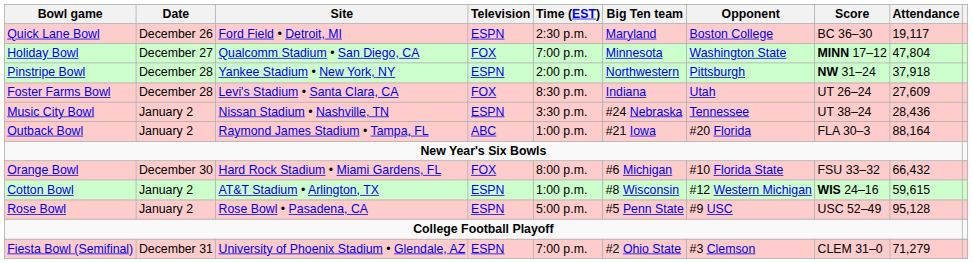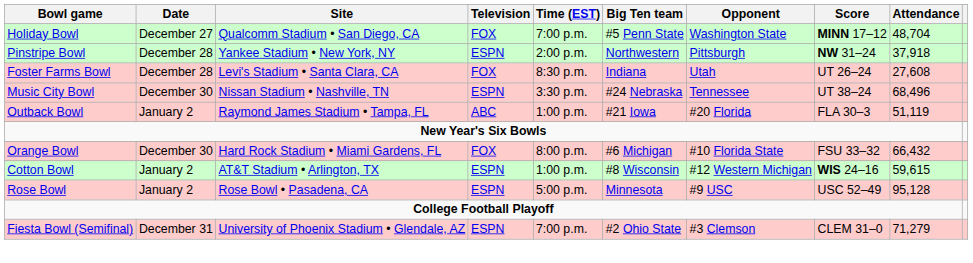 <table class="wikitable">
 <tr>
 <th>Bowl game</th>
 <th>Date</th>
 <th>Site</th>
 <th>Television</th>
 <th>Time (<a href='#'>EST</a>)</th>
 <th>Big Ten team</th>
 <th>Opponent</th>
 <th>Score</th>
 <th>Attendance</th>
 <th></th>
 </tr>
-<tr bgcolor="#ffcccc">
-<td><a href='#'>Quick Lane Bowl</a></td>
-<td>December 26</td>
-<td><a href='#'>Ford Field</a> • <a href='#'>Detroit, MI</a></td>
-<td><a href='#'>ESPN</a></td>
-<td>2:30 p.m.</td>
-<td><a href='#'>Maryland</a></td>
-<td><a href='#'>Boston College</a></td>
-<td>BC 36–30</td>
-<td>19,117</td>
-<td></td>
-</tr>
 <tr bgcolor="#ccffcc">
 <td><a href='#'>Holiday Bowl</a></td>
 <td>December 27</td>
 <td><a href='#'>Qualcomm Stadium</a> • <a href='#'>San Diego, CA</a></td>
 <td><a href='#'>FOX</a></td>
 <td>7:00 p.m.</td>
-<td><a href='#'>Minnesota</a></td>
+<td>#5 <a href='#'>Penn State</a></td>
 <td><a href='#'>Washington State</a></td>
 <td><strong>MINN</strong> 17–12</td>
-<td>47,804</td>
+<td>48,704</td>
 <td></td>
 </tr>
 <tr bgcolor="#ccffcc">
 <td><a href='#'>Pinstripe Bowl</a></td>
 <td>December 28</td>
 <td><a href='#'>Yankee Stadium</a> • <a href='#'>New York, NY</a></td>
 <td><a href='#'>ESPN</a></td>
 <td>2:00 p.m.</td>
 <td><a href='#'>Northwestern</a></td>
 <td><a href='#'>Pittsburgh</a></td>
 <td><strong>NW</strong> 31–24</td>
 <td>37,918</td>
 <td></td>
 </tr>
 <tr bgcolor="#ffcccc">
 <td><a href='#'>Foster Farms Bowl</a></td>
 <td>December 28</td>
 <td><a href='#'>Levi's Stadium</a> • <a href='#'>Santa Clara, CA</a></td>
 <td><a href='#'>FOX</a></td>
 <td>8:30 p.m.</td>
 <td><a href='#'>Indiana</a></td>
 <td><a href='#'>Utah</a></td>
 <td>UT 26–24</td>
-<td>27,609</td>
+<td>27,608</td>
 <td></td>
 </tr>
 <tr bgcolor="#ffcccc">
 <td><a href='#'>Music City Bowl</a></td>
-<td>January 2</td>
+<td>December 30</td>
 <td><a href='#'>Nissan Stadium</a> • <a href='#'>Nashville, TN</a></td>
 <td><a href='#'>ESPN</a></td>
 <td>3:30 p.m.</td>
 <td>#24 <a href='#'>Nebraska</a></td>
 <td><a href='#'>Tennessee</a></td>
 <td>UT 38–24</td>
-<td>28,436</td>
+<td>68,496</td>
 <td></td>
 </tr>
 <tr bgcolor="#ffcccc">
 <td><a href='#'>Outback Bowl</a></td>
 <td>January 2</td>
 <td><a href='#'>Raymond James Stadium</a> • <a href='#'>Tampa, FL</a></td>
 <td><a href='#'>ABC</a></td>
 <td>1:00 p.m.</td>
 <td>#21 <a href='#'>Iowa</a></td>
 <td>#20 <a href='#'>Florida</a></td>
 <td>FLA 30–3</td>
-<td>88,164</td>
+<td>51,119</td>
 <td></td>
 </tr>
 <tr>
 <td colspan="9" style="text-align:center;"><strong>New Year's Six Bowls</strong></td>
 </tr>
 <tr bgcolor="#ffcccc">
 <td><a href='#'>Orange Bowl</a></td>
 <td>December 30</td>
 <td><a href='#'>Hard Rock Stadium</a> • <a href='#'>Miami Gardens, FL</a></td>
 <td><a href='#'>FOX</a></td>
 <td>8:00 p.m.</td>
 <td>#6 <a href='#'>Michigan</a></td>
 <td>#10 <a href='#'>Florida State</a></td>
 <td>FSU 33–32</td>
 <td>66,432</td>
 <td></td>
 </tr>
 <tr bgcolor="#ccffcc">
 <td><a href='#'>Cotton Bowl</a></td>
 <td>January 2</td>
 <td><a href='#'>AT&T Stadium</a> • <a href='#'>Arlington, TX</a></td>
 <td><a href='#'>ESPN</a></td>
 <td>1:00 p.m.</td>
 <td>#8 <a href='#'>Wisconsin</a></td>
 <td>#12 <a href='#'>Western Michigan</a></td>
 <td><strong>WIS</strong> 24–16</td>
 <td>59,615</td>
 <td></td>
 </tr>
 <tr bgcolor="#ffcccc">
 <td><a href='#'>Rose Bowl</a></td>
 <td>January 2</td>
 <td><a href='#'>Rose Bowl</a> • <a href='#'>Pasadena, CA</a></td>
 <td><a href='#'>ESPN</a></td>
 <td>5:00 p.m.</td>
-<td>#5 <a href='#'>Penn State</a></td>
+<td><a href='#'>Minnesota</a></td>
 <td>#9 <a href='#'>USC</a></td>
 <td>USC 52–49</td>
 <td>95,128</td>
 <td></td>
 </tr>
 <tr>
 <td colspan="9" style="text-align:center;"><strong>College Football Playoff</strong></td>
 </tr>
 <tr bgcolor="#ffcccc">
 <td><a href='#'>Fiesta Bowl (Semifinal)</a></td>
 <td>December 31</td>
 <td><a href='#'>University of Phoenix Stadium</a> • <a href='#'>Glendale, AZ</a></td>
 <td><a href='#'>ESPN</a></td>
 <td>7:00 p.m.</td>
 <td>#2 <a href='#'>Ohio State</a></td>
 <td>#3 <a href='#'>Clemson</a></td>
 <td>CLEM 31–0</td>
 <td>71,279</td>
 <td></td>
 </tr>
 </table>
